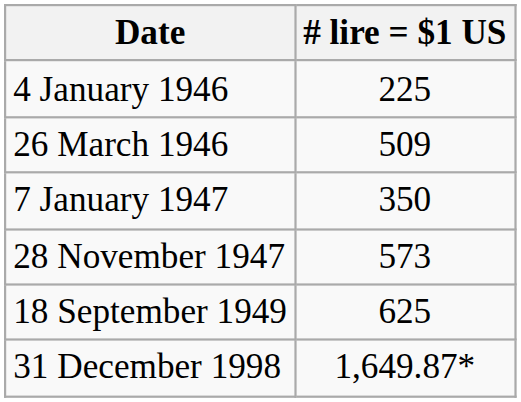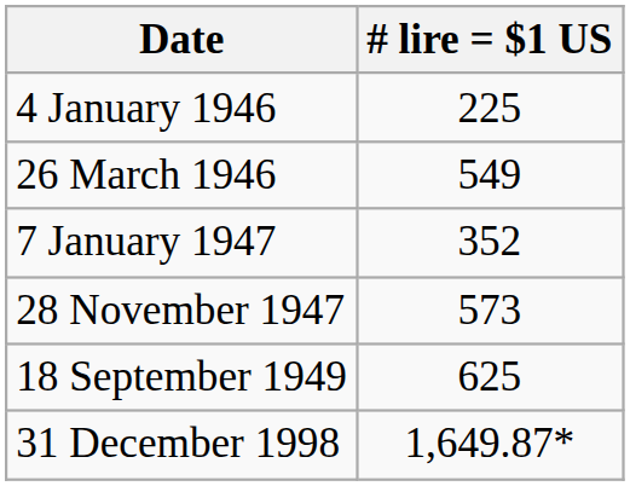 <table class="wikitable">
 <tr>
 <th>Date</th>
 <th align=center># lire = $1 US</th>
 </tr>
 <tr>
 <td>4 January 1946</td>
 <td align=center>225</td>
 </tr>
 <tr>
 <td>26 March 1946</td>
-<td align=center>509</td>
+<td align=center>549</td>
 </tr>
 <tr>
 <td>7 January 1947</td>
-<td align=center>350</td>
+<td align=center>352</td>
 </tr>
 <tr>
 <td>28 November 1947</td>
 <td align=center>573</td>
 </tr>
 <tr>
 <td>18 September 1949</td>
 <td align=center>625</td>
 </tr>
 <tr>
 <td>31 December 1998</td>
 <td align=center>1,649.87*</td>
 </tr>
 </table>
